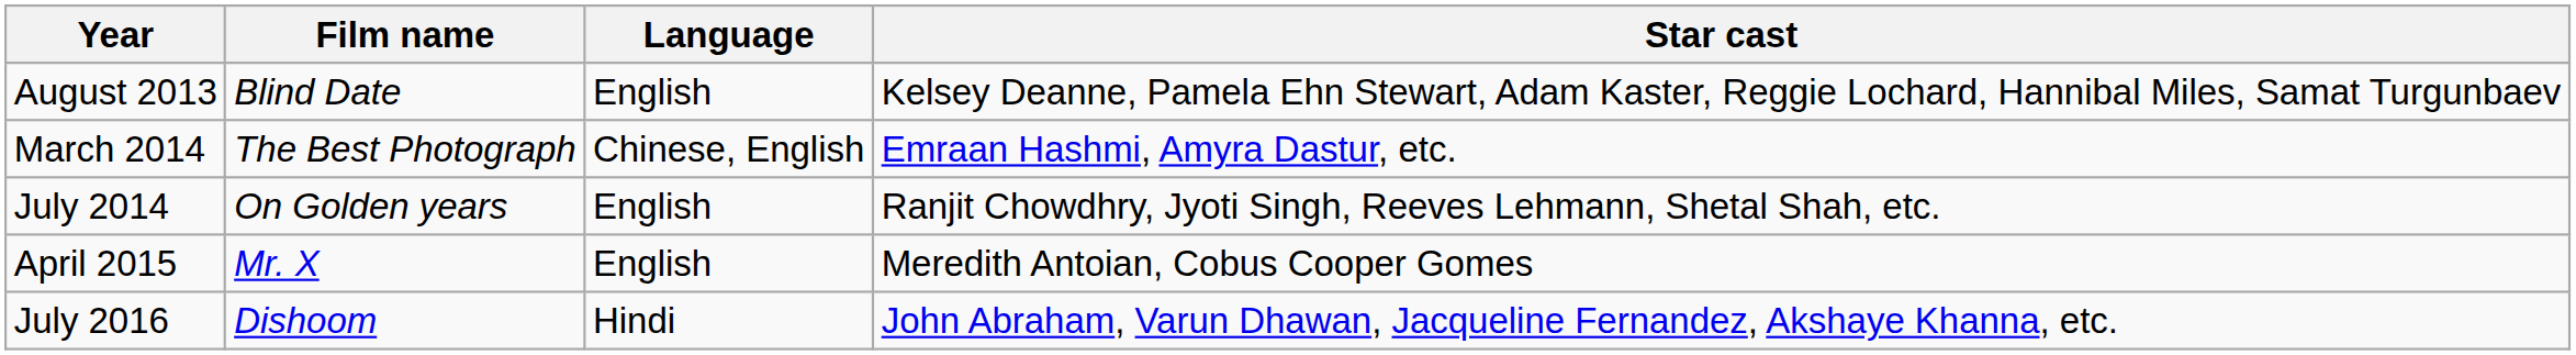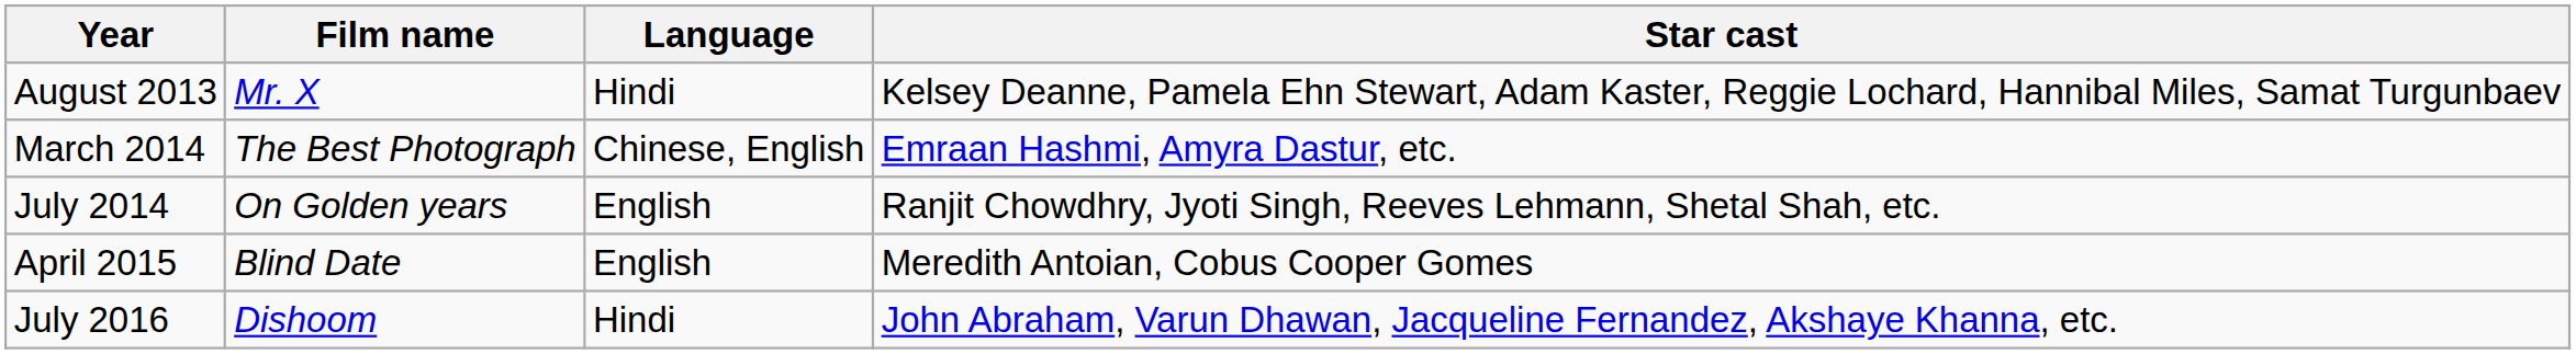 <table class="wikitable" style="font-size: 95%;">
 <tr>
 <th>Year</th>
 <th>Film name</th>
 <th>Language</th>
 <th>Star cast</th>
 </tr>
 <tr>
 <td>August 2013</td>
-<td><em>Blind Date</em></td>
-<td>English</td>
+<td><em><a href='#'>Mr. X</a></em></td>
+<td>Hindi</td>
 <td>Kelsey Deanne, Pamela Ehn Stewart, Adam Kaster, Reggie Lochard, Hannibal Miles, Samat Turgunbaev</td>
 </tr>
 <tr>
 <td>March 2014</td>
 <td><em>The Best Photograph</em></td>
 <td>Chinese, English</td>
 <td><a href='#'>Emraan Hashmi</a>, <a href='#'>Amyra Dastur</a>, etc.</td>
 </tr>
 <tr>
 <td>July 2014</td>
 <td><em>On Golden years</em></td>
 <td>English</td>
 <td>Ranjit Chowdhry, Jyoti Singh, Reeves Lehmann, Shetal Shah, etc.</td>
 </tr>
 <tr>
 <td>April 2015</td>
-<td><em><a href='#'>Mr. X</a></em></td>
+<td><em>Blind Date</em></td>
 <td>English</td>
 <td>Meredith Antoian, Cobus Cooper Gomes</td>
 </tr>
 <tr>
 <td>July 2016</td>
 <td><em><a href='#'>Dishoom</a></em></td>
 <td>Hindi</td>
 <td><a href='#'>John Abraham</a>, <a href='#'>Varun Dhawan</a>, <a href='#'>Jacqueline Fernandez</a>, <a href='#'>Akshaye Khanna</a>, etc.</td>
 </tr>
 </table>
